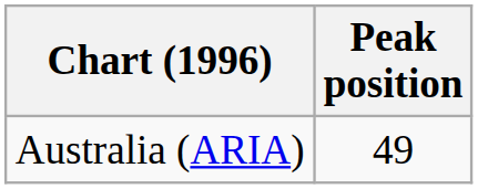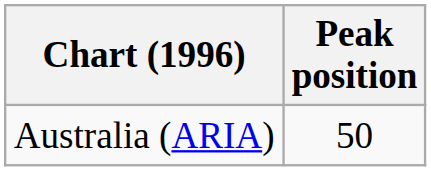 <table class="wikitable">
 <tr>
 <th align="left">Chart (1996)</th>
 <th align="left">Peak<br>position</th>
 </tr>
 <tr>
 <td align="left">Australia (<a href='#'>ARIA</a>)</td>
-<td style="text-align:center;">49</td>
+<td style="text-align:center;">50</td>
 </tr>
 </table>
